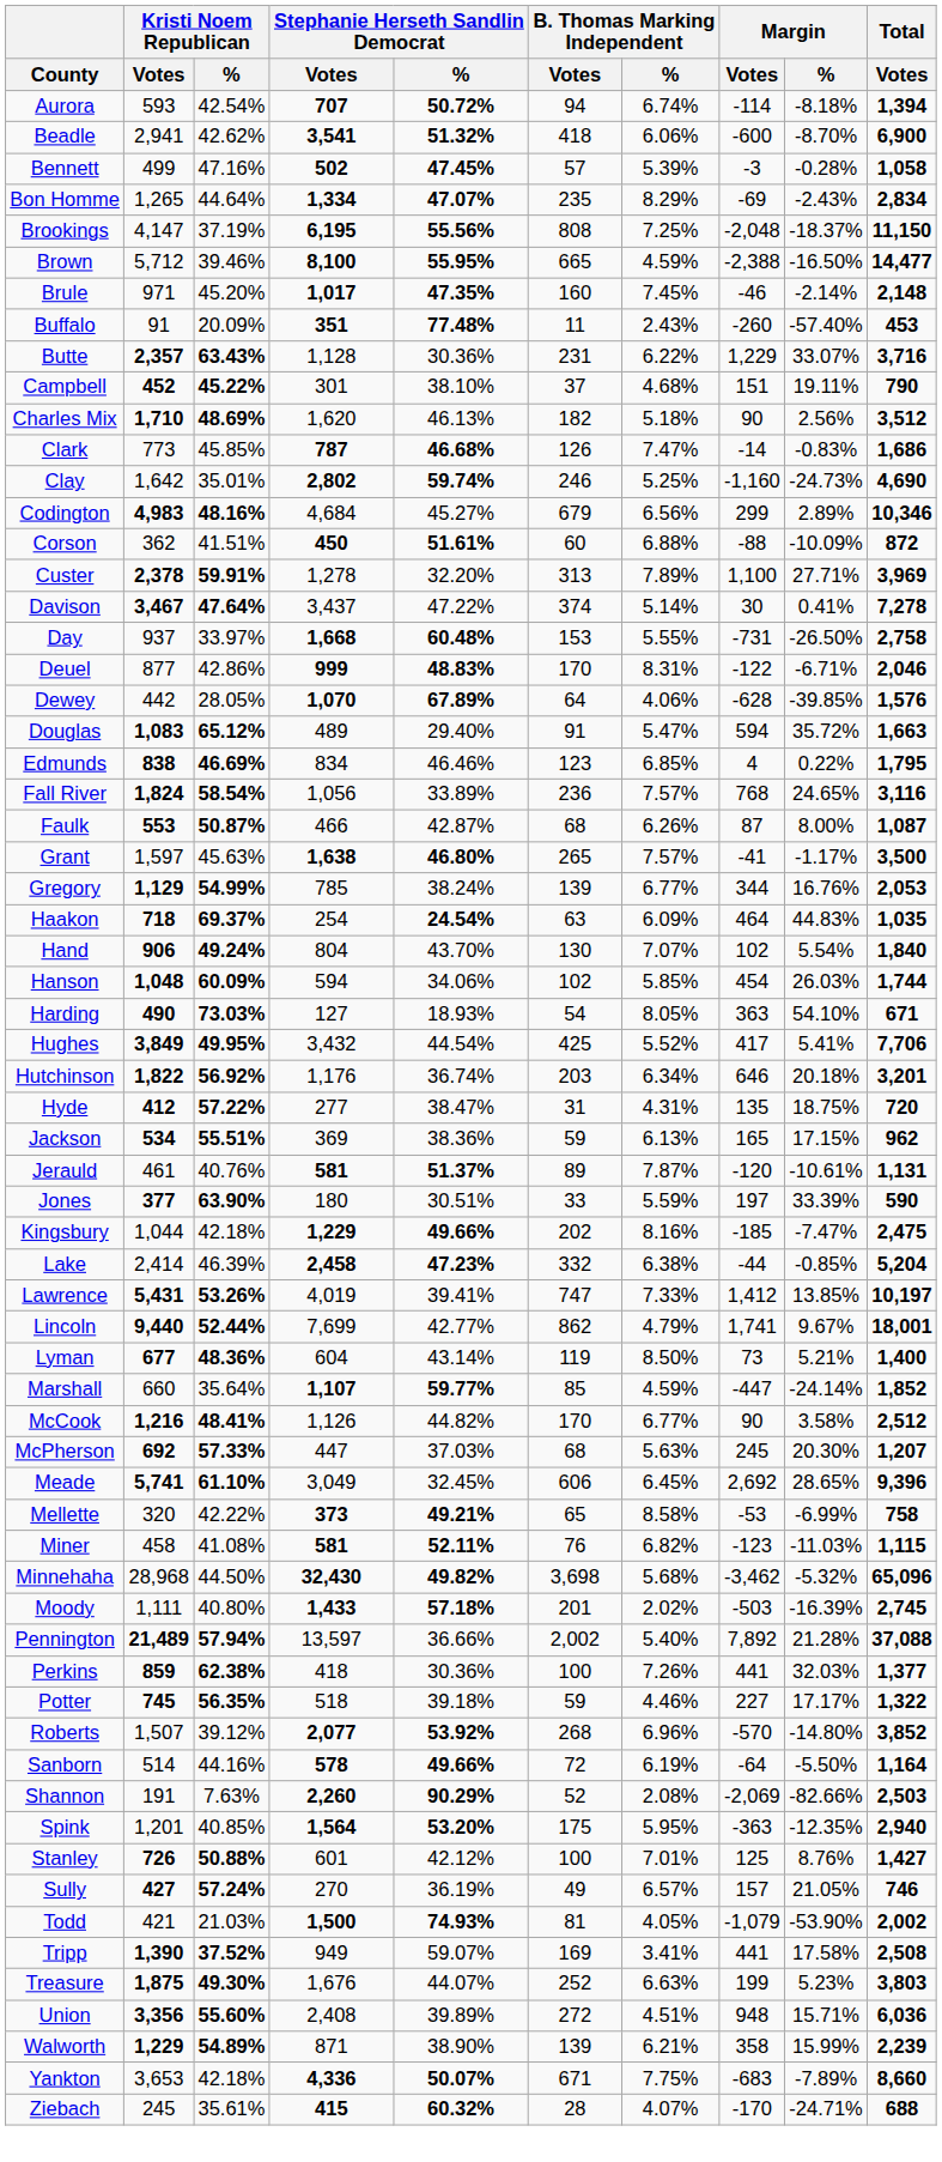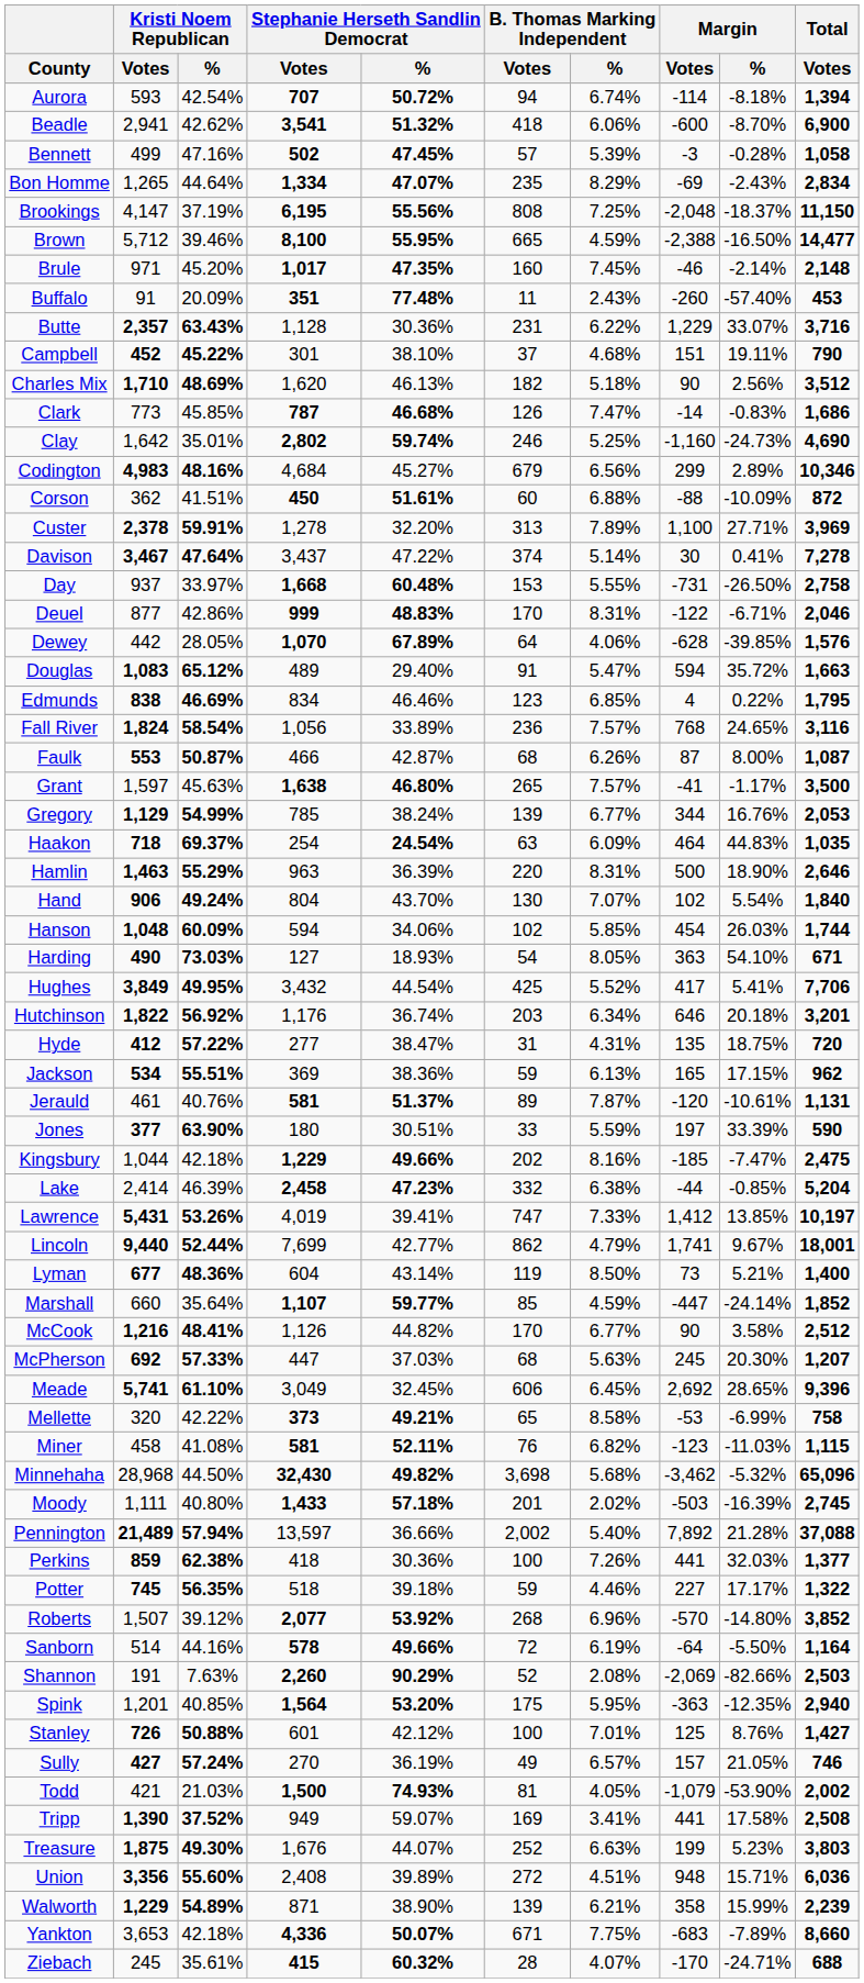 <table class="wikitable sortable" style="text-align:center">
 <tr>
 <th></th>
 <th style="text-align:center;" colspan="2"><a href='#'>Kristi Noem</a><br>Republican</th>
 <th style="text-align:center;" colspan="2"><a href='#'>Stephanie Herseth Sandlin</a><br>Democrat</th>
 <th style="text-align:center;" colspan="2">B. Thomas Marking<br>Independent</th>
 <th style="text-align:center;" colspan="2">Margin</th>
 <th style="text-align:center;">Total</th>
 </tr>
 <tr>
 <th align=center>County</th>
 <th style="text-align:center;" data-sort-type="number">Votes</th>
 <th style="text-align:center;" data-sort-type="number">%</th>
 <th style="text-align:center;" data-sort-type="number">Votes</th>
 <th style="text-align:center;" data-sort-type="number">%</th>
 <th style="text-align:center;" data-sort-type="number">Votes</th>
 <th style="text-align:center;" data-sort-type="number">%</th>
 <th style="text-align:center;" data-sort-type="number">Votes</th>
 <th style="text-align:center;" data-sort-type="number">%</th>
 <th style="text-align:center;" data-sort-type="number">Votes</th>
 </tr>
 <tr>
 <td align=center><a href='#'>Aurora</a></td>
 <td>593</td>
 <td>42.54%</td>
 <td><strong>707</strong></td>
 <td><strong>50.72%</strong></td>
 <td>94</td>
 <td>6.74%</td>
 <td>-114</td>
 <td>-8.18%</td>
 <td><strong>1,394</strong></td>
 </tr>
 <tr>
 <td align=center><a href='#'>Beadle</a></td>
 <td>2,941</td>
 <td>42.62%</td>
 <td><strong>3,541</strong></td>
 <td><strong>51.32%</strong></td>
 <td>418</td>
 <td>6.06%</td>
 <td>-600</td>
 <td>-8.70%</td>
 <td><strong>6,900</strong></td>
 </tr>
 <tr>
 <td align=center><a href='#'>Bennett</a></td>
 <td>499</td>
 <td>47.16%</td>
 <td><strong>502</strong></td>
 <td><strong>47.45%</strong></td>
 <td>57</td>
 <td>5.39%</td>
 <td>-3</td>
 <td>-0.28%</td>
 <td><strong>1,058</strong></td>
 </tr>
 <tr>
 <td align=center><a href='#'>Bon Homme</a></td>
 <td>1,265</td>
 <td>44.64%</td>
 <td><strong>1,334</strong></td>
 <td><strong>47.07%</strong></td>
 <td>235</td>
 <td>8.29%</td>
 <td>-69</td>
 <td>-2.43%</td>
 <td><strong>2,834</strong></td>
 </tr>
 <tr>
 <td align=center><a href='#'>Brookings</a></td>
 <td>4,147</td>
 <td>37.19%</td>
 <td><strong>6,195</strong></td>
 <td><strong>55.56%</strong></td>
 <td>808</td>
 <td>7.25%</td>
 <td>-2,048</td>
 <td>-18.37%</td>
 <td><strong>11,150</strong></td>
 </tr>
 <tr>
 <td align=center><a href='#'>Brown</a></td>
 <td>5,712</td>
 <td>39.46%</td>
 <td><strong>8,100</strong></td>
 <td><strong>55.95%</strong></td>
 <td>665</td>
 <td>4.59%</td>
 <td>-2,388</td>
 <td>-16.50%</td>
 <td><strong>14,477</strong></td>
 </tr>
 <tr>
 <td align=center><a href='#'>Brule</a></td>
 <td>971</td>
 <td>45.20%</td>
 <td><strong>1,017</strong></td>
 <td><strong>47.35%</strong></td>
 <td>160</td>
 <td>7.45%</td>
 <td>-46</td>
 <td>-2.14%</td>
 <td><strong>2,148</strong></td>
 </tr>
 <tr>
 <td align=center><a href='#'>Buffalo</a></td>
 <td>91</td>
 <td>20.09%</td>
 <td><strong>351</strong></td>
 <td><strong>77.48%</strong></td>
 <td>11</td>
 <td>2.43%</td>
 <td>-260</td>
 <td>-57.40%</td>
 <td><strong>453</strong></td>
 </tr>
 <tr>
 <td align=center><a href='#'>Butte</a></td>
 <td><strong>2,357</strong></td>
 <td><strong>63.43%</strong></td>
 <td>1,128</td>
 <td>30.36%</td>
 <td>231</td>
 <td>6.22%</td>
 <td>1,229</td>
 <td>33.07%</td>
 <td><strong>3,716</strong></td>
 </tr>
 <tr>
 <td align=center><a href='#'>Campbell</a></td>
 <td><strong>452</strong></td>
 <td><strong>45.22%</strong></td>
 <td>301</td>
 <td>38.10%</td>
 <td>37</td>
 <td>4.68%</td>
 <td>151</td>
 <td>19.11%</td>
 <td><strong>790</strong></td>
 </tr>
 <tr>
 <td align=center><a href='#'>Charles Mix</a></td>
 <td><strong>1,710</strong></td>
 <td><strong>48.69%</strong></td>
 <td>1,620</td>
 <td>46.13%</td>
 <td>182</td>
 <td>5.18%</td>
 <td>90</td>
 <td>2.56%</td>
 <td><strong>3,512</strong></td>
 </tr>
 <tr>
 <td align=center><a href='#'>Clark</a></td>
 <td>773</td>
 <td>45.85%</td>
 <td><strong>787</strong></td>
 <td><strong>46.68%</strong></td>
 <td>126</td>
 <td>7.47%</td>
 <td>-14</td>
 <td>-0.83%</td>
 <td><strong>1,686</strong></td>
 </tr>
 <tr>
 <td align=center><a href='#'>Clay</a></td>
 <td>1,642</td>
 <td>35.01%</td>
 <td><strong>2,802</strong></td>
 <td><strong>59.74%</strong></td>
 <td>246</td>
 <td>5.25%</td>
 <td>-1,160</td>
 <td>-24.73%</td>
 <td><strong>4,690</strong></td>
 </tr>
 <tr>
 <td align=center><a href='#'>Codington</a></td>
 <td><strong>4,983</strong></td>
 <td><strong>48.16%</strong></td>
 <td>4,684</td>
 <td>45.27%</td>
 <td>679</td>
 <td>6.56%</td>
 <td>299</td>
 <td>2.89%</td>
 <td><strong>10,346</strong></td>
 </tr>
 <tr>
 <td align=center><a href='#'>Corson</a></td>
 <td>362</td>
 <td>41.51%</td>
 <td><strong>450</strong></td>
 <td><strong>51.61%</strong></td>
 <td>60</td>
 <td>6.88%</td>
 <td>-88</td>
 <td>-10.09%</td>
 <td><strong>872</strong></td>
 </tr>
 <tr>
 <td align=center><a href='#'>Custer</a></td>
 <td><strong>2,378</strong></td>
 <td><strong>59.91%</strong></td>
 <td>1,278</td>
 <td>32.20%</td>
 <td>313</td>
 <td>7.89%</td>
 <td>1,100</td>
 <td>27.71%</td>
 <td><strong>3,969</strong></td>
 </tr>
 <tr>
 <td align=center><a href='#'>Davison</a></td>
 <td><strong>3,467</strong></td>
 <td><strong>47.64%</strong></td>
 <td>3,437</td>
 <td>47.22%</td>
 <td>374</td>
 <td>5.14%</td>
 <td>30</td>
 <td>0.41%</td>
 <td><strong>7,278</strong></td>
 </tr>
 <tr>
 <td align=center><a href='#'>Day</a></td>
 <td>937</td>
 <td>33.97%</td>
 <td><strong>1,668</strong></td>
 <td><strong>60.48%</strong></td>
 <td>153</td>
 <td>5.55%</td>
 <td>-731</td>
 <td>-26.50%</td>
 <td><strong>2,758</strong></td>
 </tr>
 <tr>
 <td align=center><a href='#'>Deuel</a></td>
 <td>877</td>
 <td>42.86%</td>
 <td><strong>999</strong></td>
 <td><strong>48.83%</strong></td>
 <td>170</td>
 <td>8.31%</td>
 <td>-122</td>
 <td>-6.71%</td>
 <td><strong>2,046</strong></td>
 </tr>
 <tr>
 <td align=center><a href='#'>Dewey</a></td>
 <td>442</td>
 <td>28.05%</td>
 <td><strong>1,070</strong></td>
 <td><strong>67.89%</strong></td>
 <td>64</td>
 <td>4.06%</td>
 <td>-628</td>
 <td>-39.85%</td>
 <td><strong>1,576</strong></td>
 </tr>
 <tr>
 <td align=center><a href='#'>Douglas</a></td>
 <td><strong>1,083</strong></td>
 <td><strong>65.12%</strong></td>
 <td>489</td>
 <td>29.40%</td>
 <td>91</td>
 <td>5.47%</td>
 <td>594</td>
 <td>35.72%</td>
 <td><strong>1,663</strong></td>
 </tr>
 <tr>
 <td align=center><a href='#'>Edmunds</a></td>
 <td><strong>838</strong></td>
 <td><strong>46.69%</strong></td>
 <td>834</td>
 <td>46.46%</td>
 <td>123</td>
 <td>6.85%</td>
 <td>4</td>
 <td>0.22%</td>
 <td><strong>1,795</strong></td>
 </tr>
 <tr>
 <td align=center><a href='#'>Fall River</a></td>
 <td><strong>1,824</strong></td>
 <td><strong>58.54%</strong></td>
 <td>1,056</td>
 <td>33.89%</td>
 <td>236</td>
 <td>7.57%</td>
 <td>768</td>
 <td>24.65%</td>
 <td><strong>3,116</strong></td>
 </tr>
 <tr>
 <td align=center><a href='#'>Faulk</a></td>
 <td><strong>553</strong></td>
 <td><strong>50.87%</strong></td>
 <td>466</td>
 <td>42.87%</td>
 <td>68</td>
 <td>6.26%</td>
 <td>87</td>
 <td>8.00%</td>
 <td><strong>1,087</strong></td>
 </tr>
 <tr>
 <td align=center><a href='#'>Grant</a></td>
 <td>1,597</td>
 <td>45.63%</td>
 <td><strong>1,638</strong></td>
 <td><strong>46.80%</strong></td>
 <td>265</td>
 <td>7.57%</td>
 <td>-41</td>
 <td>-1.17%</td>
 <td><strong>3,500</strong></td>
 </tr>
 <tr>
 <td align=center><a href='#'>Gregory</a></td>
 <td><strong>1,129</strong></td>
 <td><strong>54.99%</strong></td>
 <td>785</td>
 <td>38.24%</td>
 <td>139</td>
 <td>6.77%</td>
 <td>344</td>
 <td>16.76%</td>
 <td><strong>2,053</strong></td>
 </tr>
 <tr>
 <td align=center><a href='#'>Haakon</a></td>
 <td><strong>718</strong></td>
 <td><strong>69.37%</strong></td>
 <td>254</td>
 <td><strong>24.54%</strong></td>
 <td>63</td>
 <td>6.09%</td>
 <td>464</td>
 <td>44.83%</td>
 <td><strong>1,035</strong></td>
+</tr>
+<tr>
+<td align=center><a href='#'>Hamlin</a></td>
+<td><strong>1,463</strong></td>
+<td><strong>55.29%</strong></td>
+<td>963</td>
+<td>36.39%</td>
+<td>220</td>
+<td>8.31%</td>
+<td>500</td>
+<td>18.90%</td>
+<td><strong>2,646</strong></td>
 </tr>
 <tr>
 <td align=center><a href='#'>Hand</a></td>
 <td><strong>906</strong></td>
 <td><strong>49.24%</strong></td>
 <td>804</td>
 <td>43.70%</td>
 <td>130</td>
 <td>7.07%</td>
 <td>102</td>
 <td>5.54%</td>
 <td><strong>1,840</strong></td>
 </tr>
 <tr>
 <td align=center><a href='#'>Hanson</a></td>
 <td><strong>1,048</strong></td>
 <td><strong>60.09%</strong></td>
 <td>594</td>
 <td>34.06%</td>
 <td>102</td>
 <td>5.85%</td>
 <td>454</td>
 <td>26.03%</td>
 <td><strong>1,744</strong></td>
 </tr>
 <tr>
 <td align=center><a href='#'>Harding</a></td>
 <td><strong>490</strong></td>
 <td><strong>73.03%</strong></td>
 <td>127</td>
 <td>18.93%</td>
 <td>54</td>
 <td>8.05%</td>
 <td>363</td>
 <td>54.10%</td>
 <td><strong>671</strong></td>
 </tr>
 <tr>
 <td align=center><a href='#'>Hughes</a></td>
 <td><strong>3,849</strong></td>
 <td><strong>49.95%</strong></td>
 <td>3,432</td>
 <td>44.54%</td>
 <td>425</td>
 <td>5.52%</td>
 <td>417</td>
 <td>5.41%</td>
 <td><strong>7,706</strong></td>
 </tr>
 <tr>
 <td align=center><a href='#'>Hutchinson</a></td>
 <td><strong>1,822</strong></td>
 <td><strong>56.92%</strong></td>
 <td>1,176</td>
 <td>36.74%</td>
 <td>203</td>
 <td>6.34%</td>
 <td>646</td>
 <td>20.18%</td>
 <td><strong>3,201</strong></td>
 </tr>
 <tr>
 <td align=center><a href='#'>Hyde</a></td>
 <td><strong>412</strong></td>
 <td><strong>57.22%</strong></td>
 <td>277</td>
 <td>38.47%</td>
 <td>31</td>
 <td>4.31%</td>
 <td>135</td>
 <td>18.75%</td>
 <td><strong>720</strong></td>
 </tr>
 <tr>
 <td align=center><a href='#'>Jackson</a></td>
 <td><strong>534</strong></td>
 <td><strong>55.51%</strong></td>
 <td>369</td>
 <td>38.36%</td>
 <td>59</td>
 <td>6.13%</td>
 <td>165</td>
 <td>17.15%</td>
 <td><strong>962</strong></td>
 </tr>
 <tr>
 <td align=center><a href='#'>Jerauld</a></td>
 <td>461</td>
 <td>40.76%</td>
 <td><strong>581</strong></td>
 <td><strong>51.37%</strong></td>
 <td>89</td>
 <td>7.87%</td>
 <td>-120</td>
 <td>-10.61%</td>
 <td><strong>1,131</strong></td>
 </tr>
 <tr>
 <td align=center><a href='#'>Jones</a></td>
 <td><strong>377</strong></td>
 <td><strong>63.90%</strong></td>
 <td>180</td>
 <td>30.51%</td>
 <td>33</td>
 <td>5.59%</td>
 <td>197</td>
 <td>33.39%</td>
 <td><strong>590</strong></td>
 </tr>
 <tr>
 <td align=center><a href='#'>Kingsbury</a></td>
 <td>1,044</td>
 <td>42.18%</td>
 <td><strong>1,229</strong></td>
 <td><strong>49.66%</strong></td>
 <td>202</td>
 <td>8.16%</td>
 <td>-185</td>
 <td>-7.47%</td>
 <td><strong>2,475</strong></td>
 </tr>
 <tr>
 <td align=center><a href='#'>Lake</a></td>
 <td>2,414</td>
 <td>46.39%</td>
 <td><strong>2,458</strong></td>
 <td><strong>47.23%</strong></td>
 <td>332</td>
 <td>6.38%</td>
 <td>-44</td>
 <td>-0.85%</td>
 <td><strong>5,204</strong></td>
 </tr>
 <tr>
 <td align=center><a href='#'>Lawrence</a></td>
 <td><strong>5,431</strong></td>
 <td><strong>53.26%</strong></td>
 <td>4,019</td>
 <td>39.41%</td>
 <td>747</td>
 <td>7.33%</td>
 <td>1,412</td>
 <td>13.85%</td>
 <td><strong>10,197</strong></td>
 </tr>
 <tr>
 <td align=center><a href='#'>Lincoln</a></td>
 <td><strong>9,440</strong></td>
 <td><strong>52.44%</strong></td>
 <td>7,699</td>
 <td>42.77%</td>
 <td>862</td>
 <td>4.79%</td>
 <td>1,741</td>
 <td>9.67%</td>
 <td><strong>18,001</strong></td>
 </tr>
 <tr>
 <td align=center><a href='#'>Lyman</a></td>
 <td><strong>677</strong></td>
 <td><strong>48.36%</strong></td>
 <td>604</td>
 <td>43.14%</td>
 <td>119</td>
 <td>8.50%</td>
 <td>73</td>
 <td>5.21%</td>
 <td><strong>1,400</strong></td>
 </tr>
 <tr>
 <td align=center><a href='#'>Marshall</a></td>
 <td>660</td>
 <td>35.64%</td>
 <td><strong>1,107</strong></td>
 <td><strong>59.77%</strong></td>
 <td>85</td>
 <td>4.59%</td>
 <td>-447</td>
 <td>-24.14%</td>
 <td><strong>1,852</strong></td>
 </tr>
 <tr>
 <td align=center><a href='#'>McCook</a></td>
 <td><strong>1,216</strong></td>
 <td><strong>48.41%</strong></td>
 <td>1,126</td>
 <td>44.82%</td>
 <td>170</td>
 <td>6.77%</td>
 <td>90</td>
 <td>3.58%</td>
 <td><strong>2,512</strong></td>
 </tr>
 <tr>
 <td align=center><a href='#'>McPherson</a></td>
 <td><strong>692</strong></td>
 <td><strong>57.33%</strong></td>
 <td>447</td>
 <td>37.03%</td>
 <td>68</td>
 <td>5.63%</td>
 <td>245</td>
 <td>20.30%</td>
 <td><strong>1,207</strong></td>
 </tr>
 <tr>
 <td align=center><a href='#'>Meade</a></td>
 <td><strong>5,741</strong></td>
 <td><strong>61.10%</strong></td>
 <td>3,049</td>
 <td>32.45%</td>
 <td>606</td>
 <td>6.45%</td>
 <td>2,692</td>
 <td>28.65%</td>
 <td><strong>9,396</strong></td>
 </tr>
 <tr>
 <td align=center><a href='#'>Mellette</a></td>
 <td>320</td>
 <td>42.22%</td>
 <td><strong>373</strong></td>
 <td><strong>49.21%</strong></td>
 <td>65</td>
 <td>8.58%</td>
 <td>-53</td>
 <td>-6.99%</td>
 <td><strong>758</strong></td>
 </tr>
 <tr>
 <td align=center><a href='#'>Miner</a></td>
 <td>458</td>
 <td>41.08%</td>
 <td><strong>581</strong></td>
 <td><strong>52.11%</strong></td>
 <td>76</td>
 <td>6.82%</td>
 <td>-123</td>
 <td>-11.03%</td>
 <td><strong>1,115</strong></td>
 </tr>
 <tr>
 <td align=center><a href='#'>Minnehaha</a></td>
 <td>28,968</td>
 <td>44.50%</td>
 <td><strong>32,430</strong></td>
 <td><strong>49.82%</strong></td>
 <td>3,698</td>
 <td>5.68%</td>
 <td>-3,462</td>
 <td>-5.32%</td>
 <td><strong>65,096</strong></td>
 </tr>
 <tr>
 <td align=center><a href='#'>Moody</a></td>
 <td>1,111</td>
 <td>40.80%</td>
 <td><strong>1,433</strong></td>
 <td><strong>57.18%</strong></td>
 <td>201</td>
 <td>2.02%</td>
 <td>-503</td>
 <td>-16.39%</td>
 <td><strong>2,745</strong></td>
 </tr>
 <tr>
 <td align=center><a href='#'>Pennington</a></td>
 <td><strong>21,489</strong></td>
 <td><strong>57.94%</strong></td>
 <td>13,597</td>
 <td>36.66%</td>
 <td>2,002</td>
 <td>5.40%</td>
 <td>7,892</td>
 <td>21.28%</td>
 <td><strong>37,088</strong></td>
 </tr>
 <tr>
 <td align=center><a href='#'>Perkins</a></td>
 <td><strong>859</strong></td>
 <td><strong>62.38%</strong></td>
 <td>418</td>
 <td>30.36%</td>
 <td>100</td>
 <td>7.26%</td>
 <td>441</td>
 <td>32.03%</td>
 <td><strong>1,377</strong></td>
 </tr>
 <tr>
 <td align=center><a href='#'>Potter</a></td>
 <td><strong>745</strong></td>
 <td><strong>56.35%</strong></td>
 <td>518</td>
 <td>39.18%</td>
 <td>59</td>
 <td>4.46%</td>
 <td>227</td>
 <td>17.17%</td>
 <td><strong>1,322</strong></td>
 </tr>
 <tr>
 <td align=center><a href='#'>Roberts</a></td>
 <td>1,507</td>
 <td>39.12%</td>
 <td><strong>2,077</strong></td>
 <td><strong>53.92%</strong></td>
 <td>268</td>
 <td>6.96%</td>
 <td>-570</td>
 <td>-14.80%</td>
 <td><strong>3,852</strong></td>
 </tr>
 <tr>
 <td align=center><a href='#'>Sanborn</a></td>
 <td>514</td>
 <td>44.16%</td>
 <td><strong>578</strong></td>
 <td><strong>49.66%</strong></td>
 <td>72</td>
 <td>6.19%</td>
 <td>-64</td>
 <td>-5.50%</td>
 <td><strong>1,164</strong></td>
 </tr>
 <tr>
 <td align=center><a href='#'>Shannon</a></td>
 <td>191</td>
 <td>7.63%</td>
 <td><strong>2,260</strong></td>
 <td><strong>90.29%</strong></td>
 <td>52</td>
 <td>2.08%</td>
 <td>-2,069</td>
 <td>-82.66%</td>
 <td><strong>2,503</strong></td>
 </tr>
 <tr>
 <td align=center><a href='#'>Spink</a></td>
 <td>1,201</td>
 <td>40.85%</td>
 <td><strong>1,564</strong></td>
 <td><strong>53.20%</strong></td>
 <td>175</td>
 <td>5.95%</td>
 <td>-363</td>
 <td>-12.35%</td>
 <td><strong>2,940</strong></td>
 </tr>
 <tr>
 <td align=center><a href='#'>Stanley</a></td>
 <td><strong>726</strong></td>
 <td><strong>50.88%</strong></td>
 <td>601</td>
 <td>42.12%</td>
 <td>100</td>
 <td>7.01%</td>
 <td>125</td>
 <td>8.76%</td>
 <td><strong>1,427</strong></td>
 </tr>
 <tr>
 <td align=center><a href='#'>Sully</a></td>
 <td><strong>427</strong></td>
 <td><strong>57.24%</strong></td>
 <td>270</td>
 <td>36.19%</td>
 <td>49</td>
 <td>6.57%</td>
 <td>157</td>
 <td>21.05%</td>
 <td><strong>746</strong></td>
 </tr>
 <tr>
 <td align=center><a href='#'>Todd</a></td>
 <td>421</td>
 <td>21.03%</td>
 <td><strong>1,500</strong></td>
 <td><strong>74.93%</strong></td>
 <td>81</td>
 <td>4.05%</td>
 <td>-1,079</td>
 <td>-53.90%</td>
 <td><strong>2,002</strong></td>
 </tr>
 <tr>
 <td align=center><a href='#'>Tripp</a></td>
 <td><strong>1,390</strong></td>
 <td><strong>37.52%</strong></td>
 <td>949</td>
 <td>59.07%</td>
 <td>169</td>
 <td>3.41%</td>
 <td>441</td>
 <td>17.58%</td>
 <td><strong>2,508</strong></td>
 </tr>
 <tr>
 <td align=center><a href='#'>Treasure</a></td>
 <td><strong>1,875</strong></td>
 <td><strong>49.30%</strong></td>
 <td>1,676</td>
 <td>44.07%</td>
 <td>252</td>
 <td>6.63%</td>
 <td>199</td>
 <td>5.23%</td>
 <td><strong>3,803</strong></td>
 </tr>
 <tr>
 <td align=center><a href='#'>Union</a></td>
 <td><strong>3,356</strong></td>
 <td><strong>55.60%</strong></td>
 <td>2,408</td>
 <td>39.89%</td>
 <td>272</td>
 <td>4.51%</td>
 <td>948</td>
 <td>15.71%</td>
 <td><strong>6,036</strong></td>
 </tr>
 <tr>
 <td align=center><a href='#'>Walworth</a></td>
 <td><strong>1,229</strong></td>
 <td><strong>54.89%</strong></td>
 <td>871</td>
 <td>38.90%</td>
 <td>139</td>
 <td>6.21%</td>
 <td>358</td>
 <td>15.99%</td>
 <td><strong>2,239</strong></td>
 </tr>
 <tr>
 <td align=center><a href='#'>Yankton</a></td>
 <td>3,653</td>
 <td>42.18%</td>
 <td><strong>4,336</strong></td>
 <td><strong>50.07%</strong></td>
 <td>671</td>
 <td>7.75%</td>
 <td>-683</td>
 <td>-7.89%</td>
 <td><strong>8,660</strong></td>
 </tr>
 <tr>
 <td align=center><a href='#'>Ziebach</a></td>
 <td>245</td>
 <td>35.61%</td>
 <td><strong>415</strong></td>
 <td><strong>60.32%</strong></td>
 <td>28</td>
 <td>4.07%</td>
 <td>-170</td>
 <td>-24.71%</td>
 <td><strong>688</strong></td>
 </tr>
 </table>
